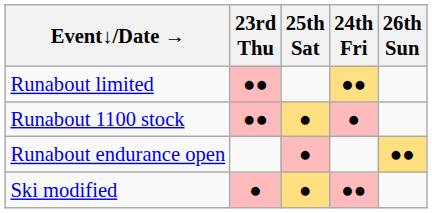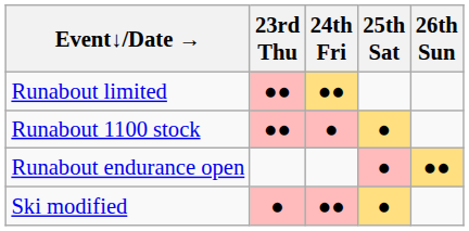 <table class="wikitable" style="margin:0.5em auto; font-size:90%; line-height:1.25em; text-align:center">
 <tr style="text-align:center;">
 <th>Event↓/Date →</th>
 <th>23rd<br>Thu</th>
+<th>24th<br>Fri</th>
 <th>25th<br>Sat</th>
-<th>24th<br>Fri</th>
 <th>26th<br>Sun</th>
 </tr>
 <tr>
 <td align="left"><a href='#'>Runabout limited</a></td>
 <td bgcolor="#FFBBBB">●●</td>
+<td bgcolor="#FFDF80">●●</td>
 <td></td>
-<td bgcolor="#FFDF80">●●</td>
 <td></td>
 </tr>
 <tr>
 <td align="left"><a href='#'>Runabout 1100 stock</a></td>
 <td bgcolor="#FFBBBB">●●</td>
+<td bgcolor="#FFBBBB">●</td>
 <td bgcolor="#FFDF80">●</td>
-<td bgcolor="#FFBBBB">●</td>
 <td></td>
 </tr>
 <tr>
 <td align="left"><a href='#'>Runabout endurance open</a></td>
 <td></td>
+<td></td>
 <td bgcolor="#FFBBBB">●</td>
-<td></td>
 <td bgcolor="#FFDF80">●●</td>
 </tr>
 <tr>
 <td align="left"><a href='#'>Ski modified</a></td>
 <td bgcolor="#FFBBBB">●</td>
+<td bgcolor="#FFBBBB">●●</td>
 <td bgcolor="#FFDF80">●</td>
-<td bgcolor="#FFBBBB">●●</td>
 <td></td>
 </tr>
 </table>
